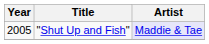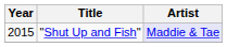 <table class="wikitable sortable">
 <tr>
 <th>Year</th>
 <th>Title</th>
 <th>Artist</th>
 </tr>
 <tr>
-<td>2005</td>
+<td>2015</td>
 <td>"<a href='#'>Shut Up and Fish</a>"</td>
 <td style="background: lavender;"><a href='#'>Maddie & Tae</a></td>
 </tr>
 <tr>
 </tr>
 </table>
